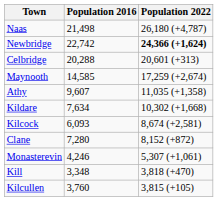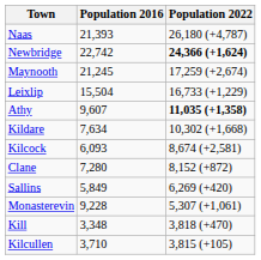 <table class="wikitable">
 <tr>
 <th>Town</th>
 <th>Population 2016</th>
 <th>Population 2022</th>
 </tr>
 <tr>
 <td><a href='#'>Naas</a></td>
-<td>21,498</td>
+<td>21,393</td>
 <td>26,180 (+4,787)</td>
 </tr>
 <tr>
 <td><a href='#'>Newbridge</a></td>
 <td>22,742</td>
 <td><strong>24,366 (+1,624)</strong></td>
 </tr>
 <tr>
-<td><a href='#'>Celbridge</a></td>
-<td>20,288</td>
-<td>20,601 (+313)</td>
+<td><a href='#'>Maynooth</a></td>
+<td>21,245</td>
+<td>17,259 (+2,674)</td>
 </tr>
 <tr>
-<td><a href='#'>Maynooth</a></td>
-<td>14,585</td>
-<td>17,259 (+2,674)</td>
+<td><a href='#'>Leixlip</a></td>
+<td>15,504</td>
+<td>16,733 (+1,229)</td>
 </tr>
 <tr>
 <td><a href='#'>Athy</a></td>
 <td>9,607</td>
-<td>11,035 (+1,358)</td>
+<td><strong>11,035 (+1,358)</strong></td>
 </tr>
 <tr>
 <td><a href='#'>Kildare</a></td>
 <td>7,634</td>
 <td>10,302 (+1,668)</td>
 </tr>
 <tr>
 <td><a href='#'>Kilcock</a></td>
 <td>6,093</td>
 <td>8,674 (+2,581)</td>
 </tr>
 <tr>
 <td><a href='#'>Clane</a></td>
 <td>7,280</td>
 <td>8,152 (+872)</td>
 </tr>
 <tr>
+<td><a href='#'>Sallins</a></td>
+<td>5,849</td>
+<td>6,269 (+420)</td>
+</tr>
+<tr>
 <td><a href='#'>Monasterevin</a></td>
-<td>4,246</td>
+<td>9,228</td>
 <td>5,307 (+1,061)</td>
 </tr>
 <tr>
 <td><a href='#'>Kill</a></td>
 <td>3,348</td>
 <td>3,818 (+470)</td>
 </tr>
 <tr>
 <td><a href='#'>Kilcullen</a></td>
-<td>3,760</td>
+<td>3,710</td>
 <td>3,815 (+105)</td>
 </tr>
 </table>
